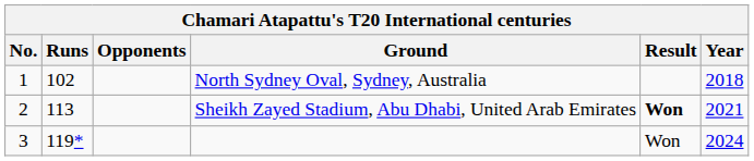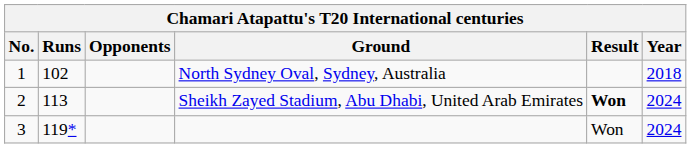 <table class="wikitable">
 <tr>
 <th colspan="7">Chamari Atapattu's T20 International centuries</th>
 </tr>
 <tr>
 <th>No.</th>
 <th>Runs</th>
 <th>Opponents</th>
 <th>Ground</th>
 <th>Result</th>
 <th>Year</th>
 </tr>
 <tr>
 <td style="text-align:center;">1</td>
 <td>102</td>
 <td></td>
 <td><a href='#'>North Sydney Oval</a>, <a href='#'>Sydney</a>, Australia</td>
 <td></td>
 <td><a href='#'>2018</a></td>
 </tr>
 <tr>
 <td style="text-align:center;">2</td>
 <td>113</td>
 <td></td>
 <td><a href='#'>Sheikh Zayed Stadium</a>, <a href='#'>Abu Dhabi</a>, United Arab Emirates</td>
 <td><strong>Won</strong></td>
-<td><a href='#'>2021</a></td>
+<td><a href='#'>2024</a></td>
 </tr>
 <tr>
 <td style="text-align:center;">3</td>
 <td>119<a href='#'>*</a></td>
 <td></td>
 <td></td>
 <td>Won</td>
 <td><a href='#'>2024</a></td>
 </tr>
 </table>
